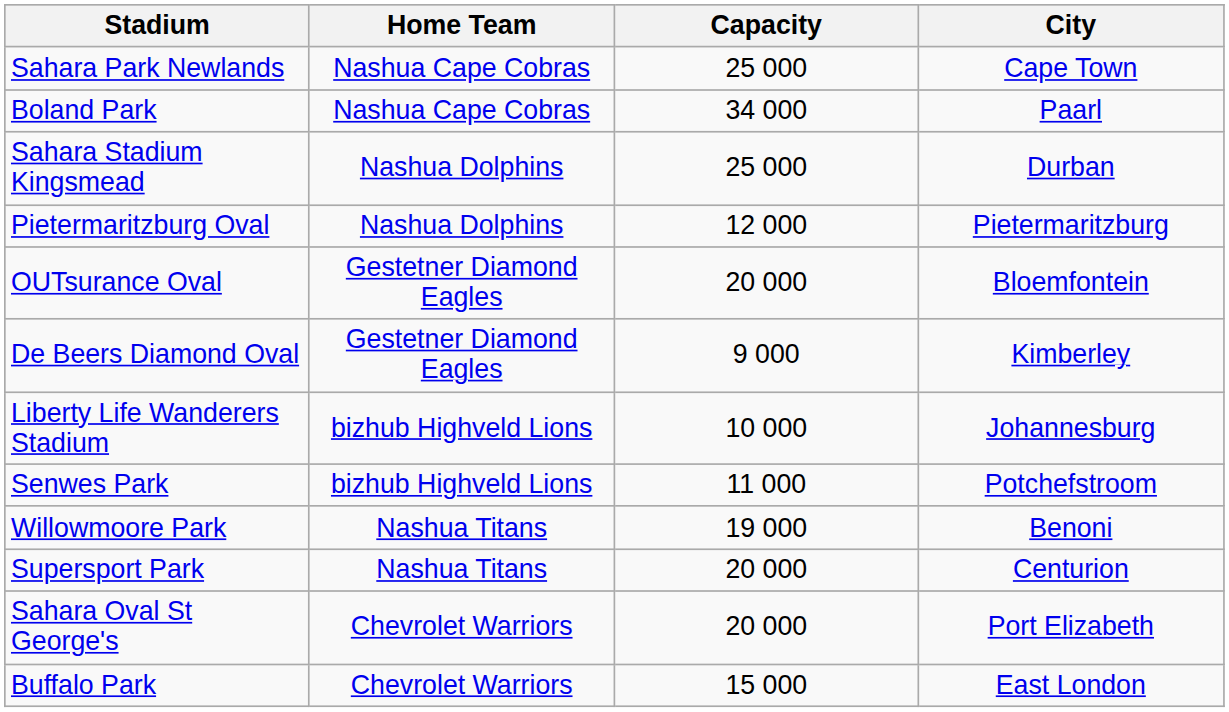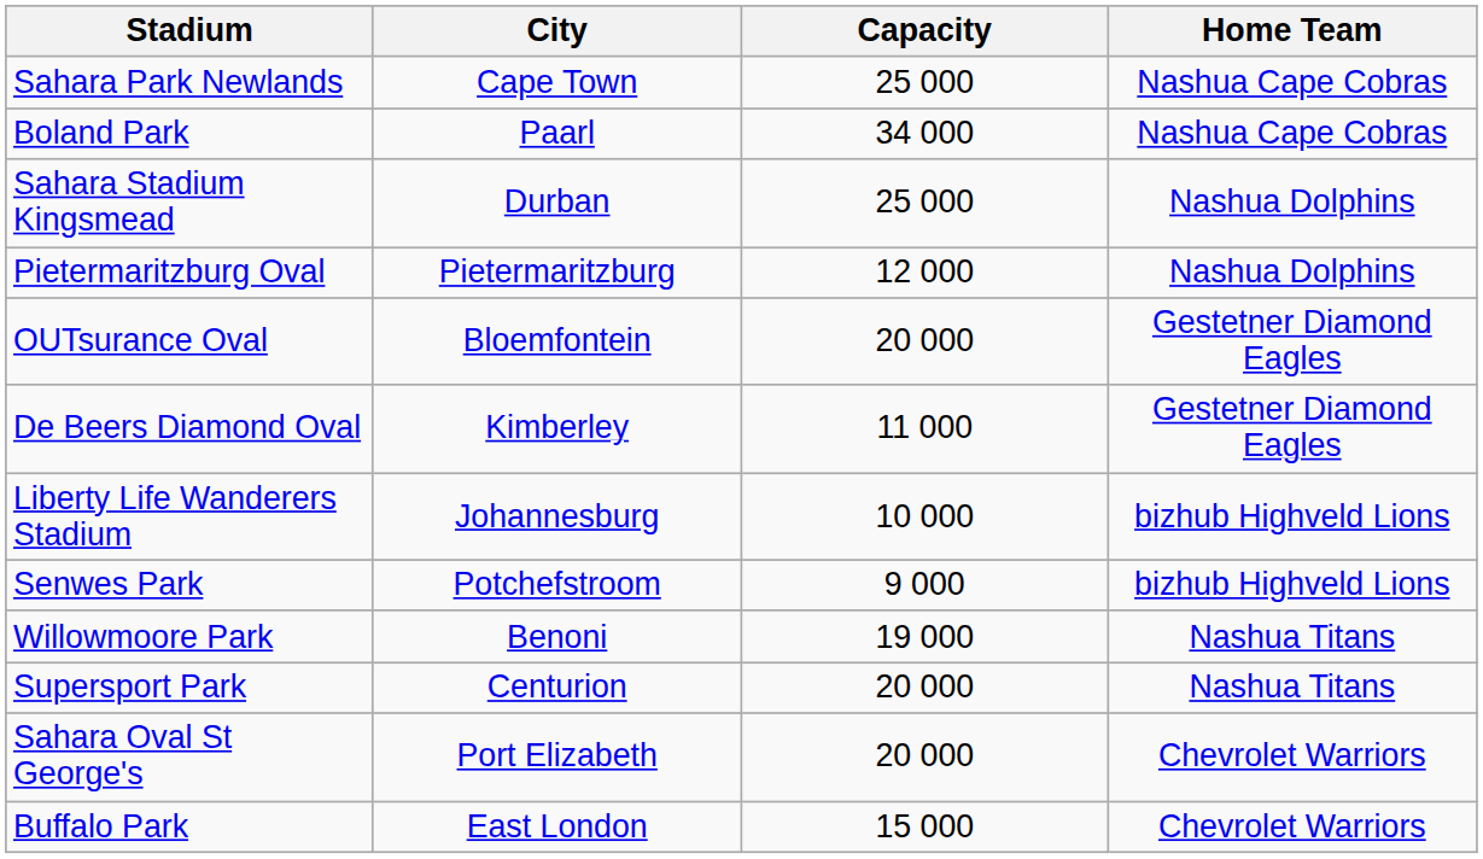 <table class="wikitable" style="text-align:center;">
 <tr>
 <th width=175>Stadium</th>
+<th width=175>City</th>
+<th width=175>Capacity</th>
 <th width=175>Home Team</th>
-<th width=175>Capacity</th>
-<th width=175>City</th>
 </tr>
 <tr style="background:#f9f9f9;">
 <td style="text-align:left;"><a href='#'>Sahara Park Newlands</a></td>
+<td><a href='#'>Cape Town</a></td>
+<td>25 000</td>
 <td><a href='#'>Nashua Cape Cobras</a></td>
-<td>25 000</td>
-<td><a href='#'>Cape Town</a></td>
 </tr>
 <tr style="background:#f9f9f9;">
 <td style="text-align:left;"><a href='#'>Boland Park</a></td>
+<td><a href='#'>Paarl</a></td>
+<td>34 000</td>
 <td><a href='#'>Nashua Cape Cobras</a></td>
-<td>34 000</td>
-<td><a href='#'>Paarl</a></td>
 </tr>
 <tr style="background:#f9f9f9;">
 <td style="text-align:left;"><a href='#'>Sahara Stadium Kingsmead</a></td>
+<td><a href='#'>Durban</a></td>
+<td>25 000</td>
 <td><a href='#'>Nashua Dolphins</a></td>
-<td>25 000</td>
-<td><a href='#'>Durban</a></td>
 </tr>
 <tr style="background:#f9f9f9;">
 <td style="text-align:left;"><a href='#'>Pietermaritzburg Oval</a></td>
+<td><a href='#'>Pietermaritzburg</a></td>
+<td>12 000</td>
 <td><a href='#'>Nashua Dolphins</a></td>
-<td>12 000</td>
-<td><a href='#'>Pietermaritzburg</a></td>
 </tr>
 <tr style="background:#f9f9f9;">
 <td style="text-align:left;"><a href='#'>OUTsurance Oval</a></td>
+<td><a href='#'>Bloemfontein</a></td>
+<td>20 000</td>
 <td><a href='#'>Gestetner Diamond Eagles</a></td>
-<td>20 000</td>
-<td><a href='#'>Bloemfontein</a></td>
 </tr>
 <tr style="background:#f9f9f9;">
 <td style="text-align:left;"><a href='#'>De Beers Diamond Oval</a></td>
+<td><a href='#'>Kimberley</a></td>
+<td>11 000</td>
 <td><a href='#'>Gestetner Diamond Eagles</a></td>
-<td>9 000</td>
-<td><a href='#'>Kimberley</a></td>
 </tr>
 <tr style="background:#f9f9f9;">
 <td style="text-align:left;"><a href='#'>Liberty Life Wanderers Stadium</a></td>
+<td><a href='#'>Johannesburg</a></td>
+<td>10 000</td>
 <td><a href='#'>bizhub Highveld Lions</a></td>
-<td>10 000</td>
-<td><a href='#'>Johannesburg</a></td>
 </tr>
 <tr style="background:#f9f9f9;">
 <td style="text-align:left;"><a href='#'>Senwes Park</a></td>
+<td><a href='#'>Potchefstroom</a></td>
+<td>9 000</td>
 <td><a href='#'>bizhub Highveld Lions</a></td>
-<td>11 000</td>
-<td><a href='#'>Potchefstroom</a></td>
 </tr>
 <tr style="background:#f9f9f9;">
 <td style="text-align:left;"><a href='#'>Willowmoore Park</a></td>
+<td><a href='#'>Benoni</a></td>
+<td>19 000</td>
 <td><a href='#'>Nashua Titans</a></td>
-<td>19 000</td>
-<td><a href='#'>Benoni</a></td>
 </tr>
 <tr style="background:#f9f9f9;">
 <td style="text-align:left;"><a href='#'>Supersport Park</a></td>
+<td><a href='#'>Centurion</a></td>
+<td>20 000</td>
 <td><a href='#'>Nashua Titans</a></td>
-<td>20 000</td>
-<td><a href='#'>Centurion</a></td>
 </tr>
 <tr style="background:#f9f9f9;">
 <td style="text-align:left;"><a href='#'>Sahara Oval St George's</a></td>
+<td><a href='#'>Port Elizabeth</a></td>
+<td>20 000</td>
 <td><a href='#'>Chevrolet Warriors</a></td>
-<td>20 000</td>
-<td><a href='#'>Port Elizabeth</a></td>
 </tr>
 <tr style="background:#f9f9f9;">
 <td style="text-align:left;"><a href='#'>Buffalo Park</a></td>
+<td><a href='#'>East London</a></td>
+<td>15 000</td>
 <td><a href='#'>Chevrolet Warriors</a></td>
-<td>15 000</td>
-<td><a href='#'>East London</a></td>
 </tr>
 </table>
